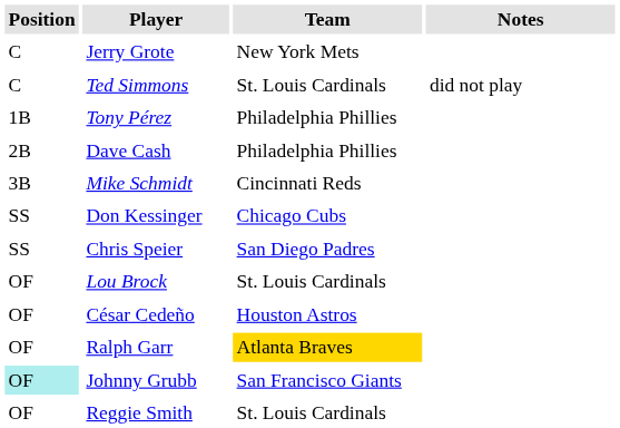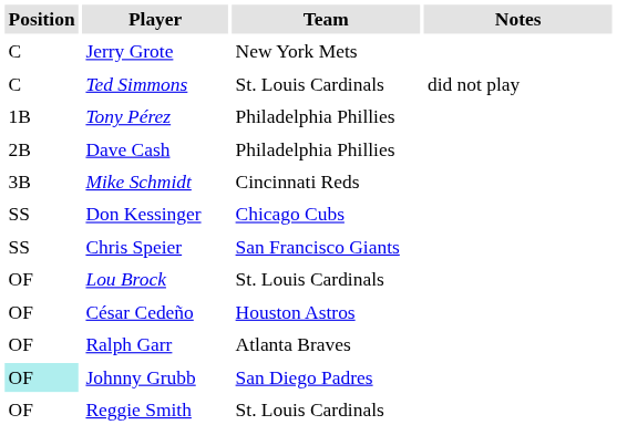 <table border="0" cellspacing="3" cellpadding="3">
 <tr style="background: #e3e3e3;">
 <th width="50">Position</th>
 <th width="115">Player</th>
 <th width="150">Team</th>
 <th width="150">Notes</th>
 </tr>
 <tr>
 <td>C</td>
 <td><a href='#'>Jerry Grote</a></td>
 <td>New York Mets</td>
 <td></td>
 </tr>
 <tr>
 <td>C</td>
 <td><em><a href='#'>Ted Simmons</a></em></td>
 <td>St. Louis Cardinals</td>
 <td>did not play</td>
 </tr>
 <tr>
 <td>1B</td>
 <td><em><a href='#'>Tony Pérez</a></em></td>
 <td>Philadelphia Phillies</td>
 <td></td>
 </tr>
 <tr>
 <td>2B</td>
 <td><a href='#'>Dave Cash</a></td>
 <td>Philadelphia Phillies</td>
 <td></td>
 </tr>
 <tr>
 <td>3B</td>
 <td><em><a href='#'>Mike Schmidt</a></em></td>
 <td>Cincinnati Reds</td>
 <td></td>
 </tr>
 <tr>
 <td>SS</td>
 <td><a href='#'>Don Kessinger</a></td>
 <td><a href='#'>Chicago Cubs</a></td>
 <td></td>
 </tr>
 <tr>
 <td>SS</td>
 <td><a href='#'>Chris Speier</a></td>
-<td><a href='#'>San Diego Padres</a></td>
+<td><a href='#'>San Francisco Giants</a></td>
 <td></td>
 </tr>
 <tr>
 <td>OF</td>
 <td><em><a href='#'>Lou Brock</a></em></td>
 <td>St. Louis Cardinals</td>
 <td></td>
 </tr>
 <tr>
 <td>OF</td>
 <td><a href='#'>César Cedeño</a></td>
 <td><a href='#'>Houston Astros</a></td>
 <td></td>
 </tr>
 <tr>
 <td>OF</td>
 <td><a href='#'>Ralph Garr</a></td>
-<td style="background: gold;">Atlanta Braves</td>
+<td>Atlanta Braves</td>
 <td></td>
 </tr>
 <tr>
 <td style="background: paleturquoise;">OF</td>
 <td><a href='#'>Johnny Grubb</a></td>
-<td><a href='#'>San Francisco Giants</a></td>
+<td><a href='#'>San Diego Padres</a></td>
 <td></td>
 </tr>
 <tr>
 <td>OF</td>
 <td><a href='#'>Reggie Smith</a></td>
 <td>St. Louis Cardinals</td>
 <td></td>
 </tr>
 </table>
